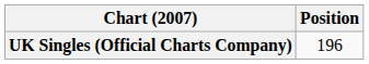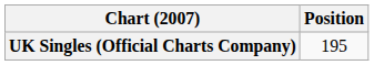 <table class="wikitable plainrowheaders">
 <tr>
 <th>Chart (2007)</th>
 <th>Position</th>
 </tr>
 <tr>
 <th scope="row">UK Singles (Official Charts Company)</th>
-<td align="center">196</td>
+<td align="center">195</td>
 </tr>
 </table>
